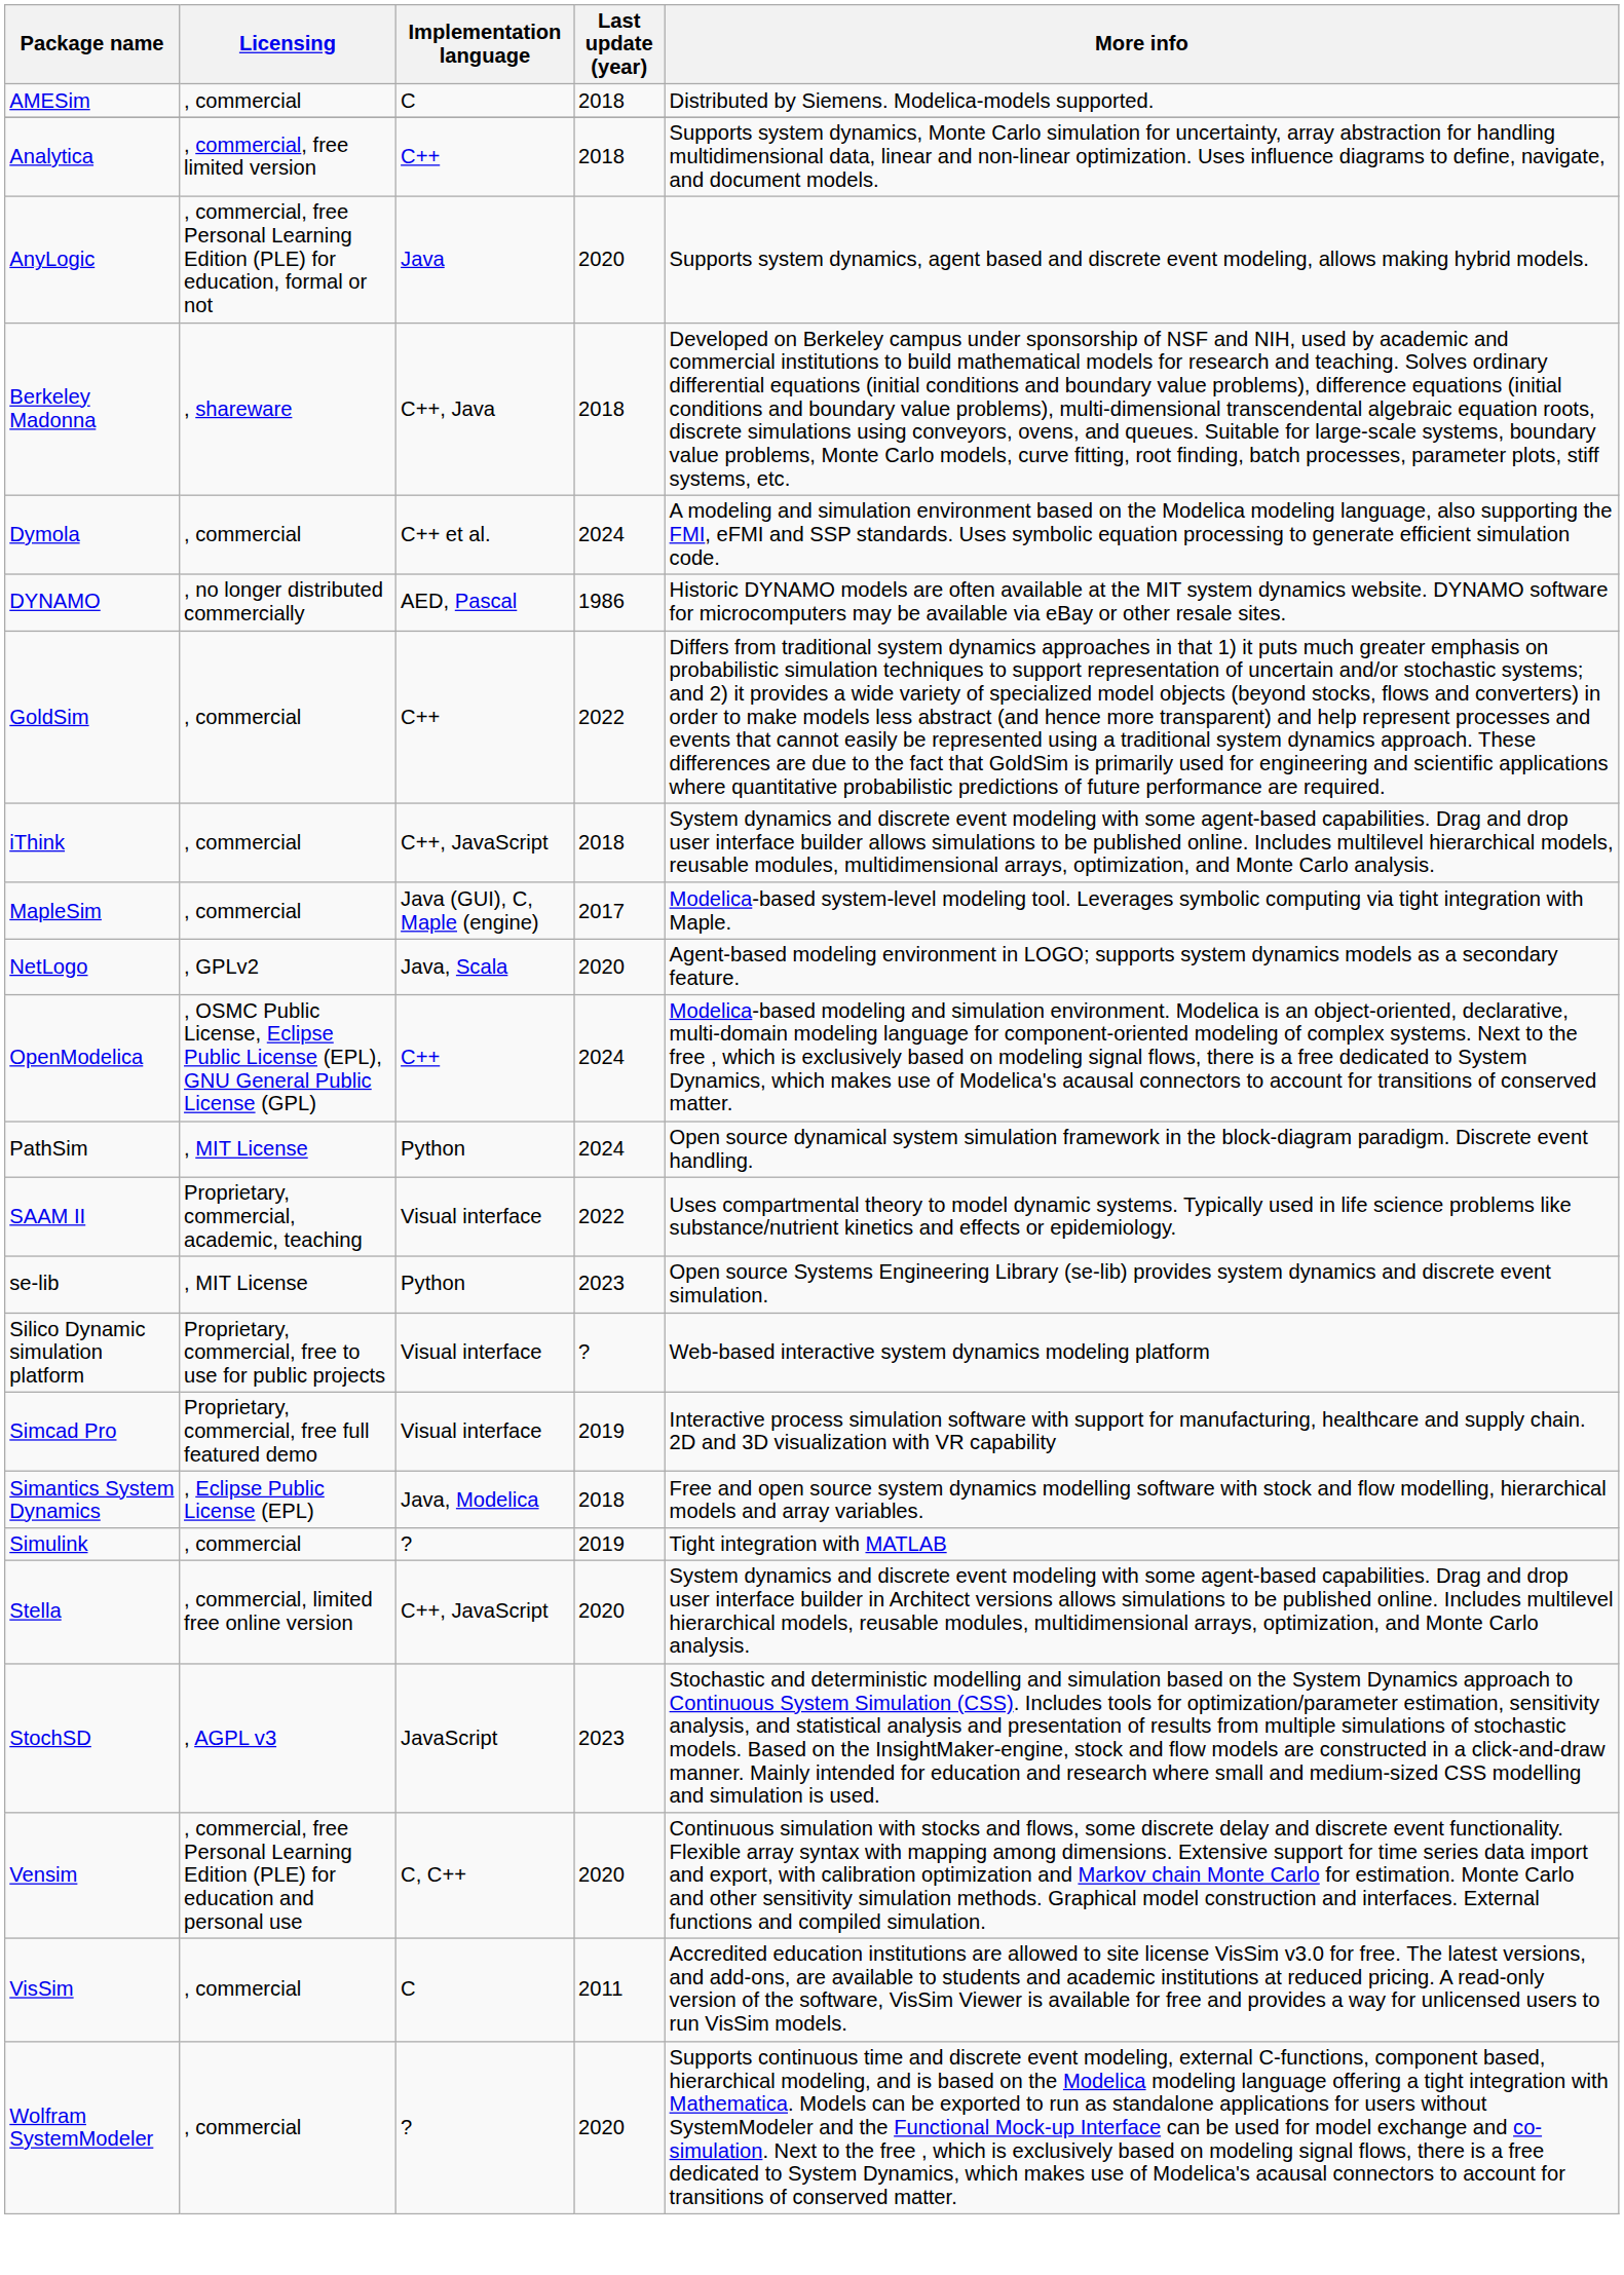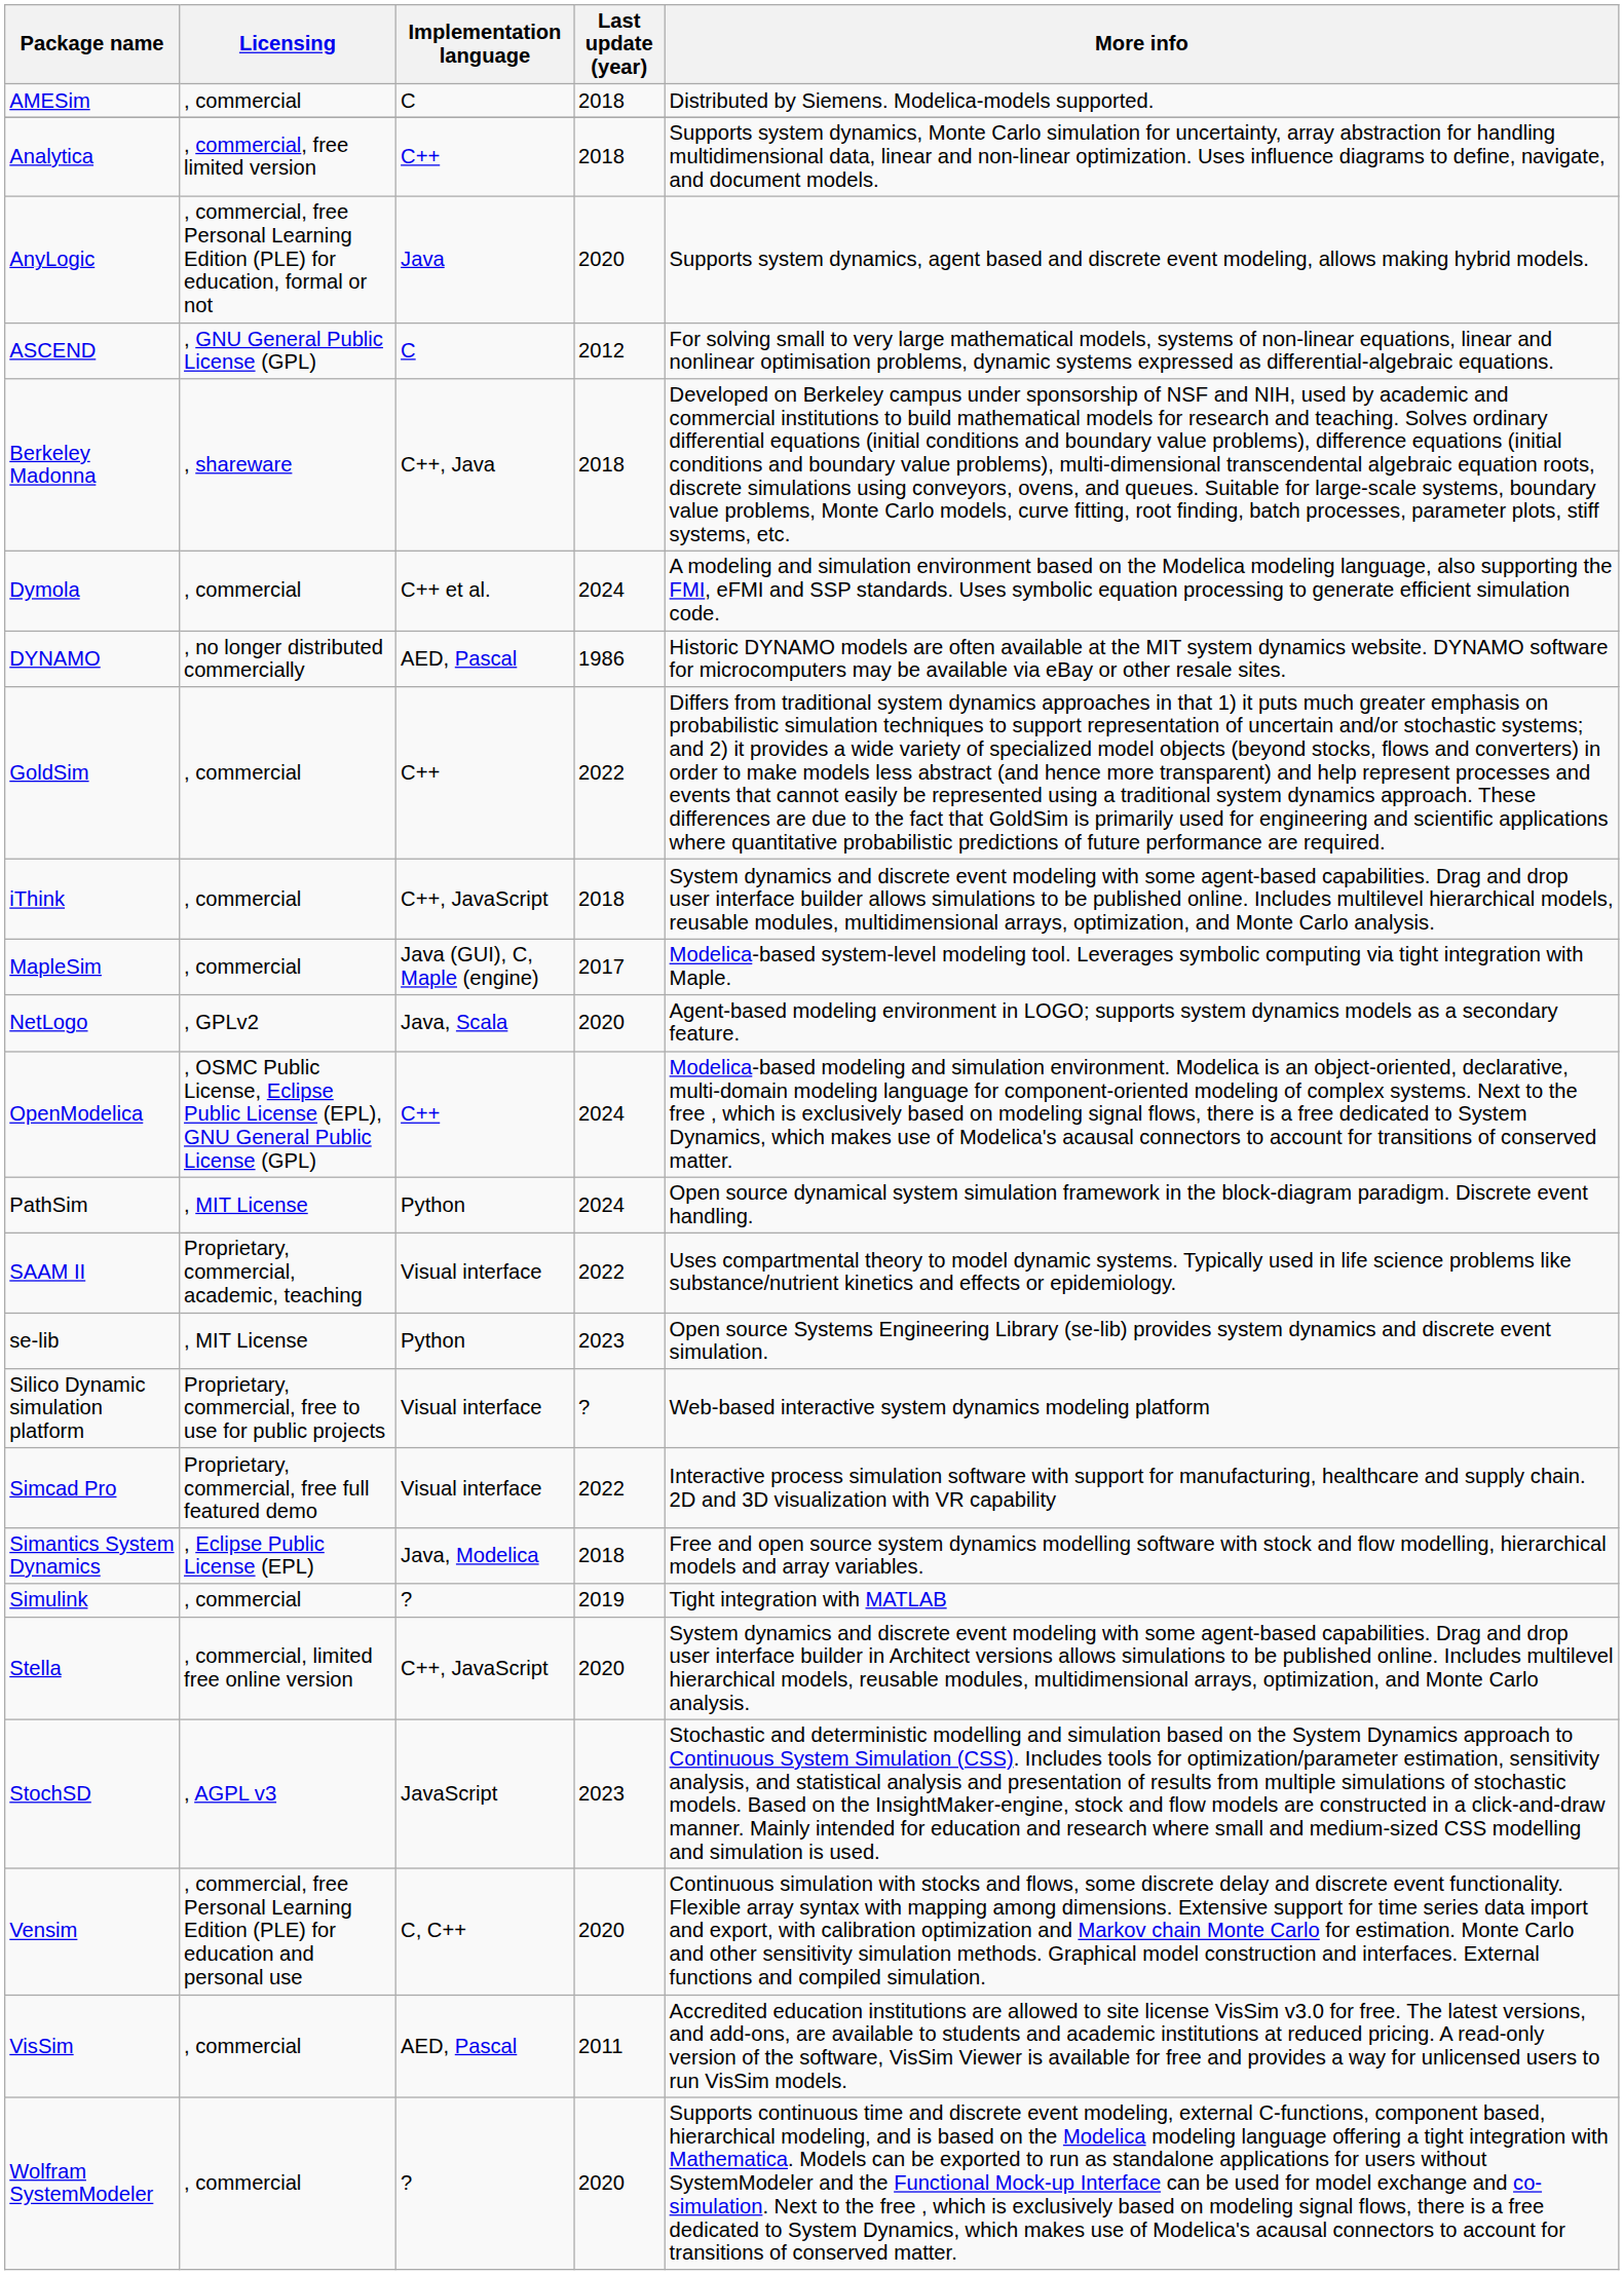 <table class="wikitable sortable">
 <tr>
 <th>Package name</th>
 <th><a href='#'>Licensing</a></th>
 <th>Implementation language</th>
 <th>Last update (year)</th>
 <th>More info</th>
 </tr>
 <tr>
 <td><a href='#'>AMESim</a></td>
 <td>, commercial</td>
 <td>C</td>
 <td>2018</td>
 <td>Distributed by Siemens. Modelica-models supported.</td>
 </tr>
 <tr>
 </tr>
 <tr>
 <td><a href='#'>Analytica</a></td>
 <td>, <a href='#'>commercial</a>, free limited version</td>
 <td><a href='#'>C++</a></td>
 <td>2018</td>
 <td>Supports system dynamics, Monte Carlo simulation for uncertainty, array abstraction for handling multidimensional data, linear and non-linear optimization. Uses influence diagrams to define, navigate, and document models.</td>
 </tr>
 <tr>
 <td><a href='#'>AnyLogic</a></td>
 <td>, commercial, free Personal Learning Edition (PLE) for education, formal or not</td>
 <td><a href='#'>Java</a></td>
 <td>2020</td>
 <td>Supports system dynamics, agent based and discrete event modeling, allows making hybrid models.</td>
+</tr>
+<tr>
+<td><a href='#'>ASCEND</a></td>
+<td>, <a href='#'>GNU General Public License</a> (GPL)</td>
+<td><a href='#'>C</a></td>
+<td>2012</td>
+<td>For solving small to very large mathematical models, systems of non-linear equations, linear and nonlinear optimisation problems, dynamic systems expressed as differential-algebraic equations.</td>
 </tr>
 <tr>
 <td><a href='#'>Berkeley Madonna</a></td>
 <td>, <a href='#'>shareware</a></td>
 <td>C++, Java</td>
 <td>2018</td>
 <td>Developed on Berkeley campus under sponsorship of NSF and NIH, used by academic and commercial institutions to build mathematical models for research and teaching. Solves ordinary differential equations (initial conditions and boundary value problems), difference equations (initial conditions and boundary value problems), multi-dimensional transcendental algebraic equation roots, discrete simulations using conveyors, ovens, and queues. Suitable for large-scale systems, boundary value problems, Monte Carlo models, curve fitting, root finding, batch processes, parameter plots, stiff systems, etc.</td>
 </tr>
 <tr>
 <td><a href='#'>Dymola</a></td>
 <td>, commercial</td>
 <td>C++ et al.</td>
 <td>2024</td>
 <td>A modeling and simulation environment based on the Modelica modeling language, also supporting the <a href='#'>FMI</a>, eFMI and SSP standards. Uses symbolic equation processing to generate efficient simulation code.</td>
 </tr>
 <tr>
 <td><a href='#'>DYNAMO</a></td>
 <td>, no longer distributed commercially</td>
 <td>AED, <a href='#'>Pascal</a></td>
 <td>1986</td>
 <td>Historic DYNAMO models are often available at the MIT system dynamics website. DYNAMO software for microcomputers may be available via eBay or other resale sites.</td>
 </tr>
 <tr>
 <td><a href='#'>GoldSim</a></td>
 <td>, commercial</td>
 <td>C++</td>
 <td>2022</td>
 <td>Differs from traditional system dynamics approaches in that 1) it puts much greater emphasis on probabilistic simulation techniques to support representation of uncertain and/or stochastic systems; and 2) it provides a wide variety of specialized model objects (beyond stocks, flows and converters) in order to make models less abstract (and hence more transparent) and help represent processes and events that cannot easily be represented using a traditional system dynamics approach. These differences are due to the fact that GoldSim is primarily used for engineering and scientific applications where quantitative probabilistic predictions of future performance are required.</td>
 </tr>
 <tr>
 <td><a href='#'>iThink</a></td>
 <td>, commercial</td>
 <td>C++, JavaScript</td>
 <td>2018</td>
 <td>System dynamics and discrete event modeling with some agent-based capabilities. Drag and drop user interface builder allows simulations to be published online. Includes multilevel hierarchical models, reusable modules, multidimensional arrays, optimization, and Monte Carlo analysis.</td>
 </tr>
 <tr>
 <td><a href='#'>MapleSim</a></td>
 <td>, commercial</td>
 <td>Java (GUI), C, <a href='#'>Maple</a> (engine)</td>
 <td>2017</td>
 <td><a href='#'>Modelica</a>-based system-level modeling tool. Leverages symbolic computing via tight integration with Maple.</td>
 </tr>
 <tr>
 <td><a href='#'>NetLogo</a></td>
 <td>, GPLv2</td>
 <td>Java, <a href='#'>Scala</a></td>
 <td>2020</td>
 <td>Agent-based modeling environment in LOGO; supports system dynamics models as a secondary feature.</td>
 </tr>
 <tr>
 <td><a href='#'>OpenModelica</a></td>
 <td>, OSMC Public License, <a href='#'>Eclipse Public License</a> (EPL), <a href='#'>GNU General Public License</a> (GPL)</td>
 <td><a href='#'>C++</a></td>
 <td>2024</td>
 <td><a href='#'>Modelica</a>-based modeling and simulation environment. Modelica is an object-oriented, declarative, multi-domain modeling language for component-oriented modeling of complex systems. Next to the free , which is exclusively based on modeling signal flows, there is a free  dedicated to System Dynamics, which makes use of Modelica's acausal connectors to account for transitions of conserved matter.</td>
 </tr>
 <tr>
 <td>PathSim</td>
 <td>, <a href='#'>MIT License</a></td>
 <td>Python</td>
 <td>2024</td>
 <td>Open source dynamical system simulation framework in the block-diagram paradigm. Discrete event handling.</td>
 </tr>
 <tr>
 <td><a href='#'>SAAM II</a></td>
 <td>Proprietary, commercial, academic, teaching</td>
 <td>Visual interface</td>
 <td>2022</td>
 <td>Uses compartmental theory to model dynamic systems. Typically used in life science problems like substance/nutrient kinetics and effects or epidemiology.</td>
 </tr>
 <tr>
 <td>se-lib</td>
 <td>, MIT License</td>
 <td>Python</td>
 <td>2023</td>
 <td>Open source Systems Engineering Library (se-lib) provides system dynamics and discrete event simulation.</td>
 </tr>
 <tr>
 <td>Silico Dynamic simulation platform</td>
 <td>Proprietary, commercial, free to use for public projects</td>
 <td>Visual interface</td>
 <td>?</td>
 <td>Web-based interactive system dynamics modeling platform</td>
 </tr>
 <tr>
 <td><a href='#'>Simcad Pro</a></td>
 <td>Proprietary, commercial, free full featured demo</td>
 <td>Visual interface</td>
-<td>2019</td>
+<td>2022</td>
 <td>Interactive process simulation software with support for manufacturing, healthcare and supply chain. 2D and 3D visualization with VR capability</td>
 </tr>
 <tr>
 <td><a href='#'>Simantics System Dynamics</a></td>
 <td>, <a href='#'>Eclipse Public License</a> (EPL)</td>
 <td>Java, <a href='#'>Modelica</a></td>
 <td>2018</td>
 <td>Free and open source system dynamics modelling software with stock and flow modelling, hierarchical models and array variables.</td>
 </tr>
 <tr>
 <td><a href='#'>Simulink</a></td>
 <td>, commercial</td>
 <td>?</td>
 <td>2019</td>
 <td>Tight integration with <a href='#'>MATLAB</a></td>
 </tr>
 <tr>
 <td><a href='#'>Stella</a></td>
 <td>, commercial, limited free online version</td>
 <td>C++, JavaScript</td>
 <td>2020</td>
 <td>System dynamics and discrete event modeling with some agent-based capabilities. Drag and drop user interface builder in Architect versions allows simulations to be published online. Includes multilevel hierarchical models, reusable modules, multidimensional arrays, optimization, and Monte Carlo analysis.</td>
 </tr>
 <tr>
 <td><a href='#'>StochSD</a></td>
 <td>, <a href='#'>AGPL v3</a></td>
 <td>JavaScript</td>
 <td>2023</td>
 <td>Stochastic and deterministic modelling and simulation based on the System Dynamics approach to <a href='#'>Continuous System Simulation (CSS)</a>. Includes tools for optimization/parameter estimation, sensitivity analysis, and statistical analysis and presentation of results from multiple simulations of stochastic models. Based on the InsightMaker-engine, stock and flow models are constructed in a click-and-draw manner. Mainly intended for education and research where small and medium-sized CSS modelling and simulation is used.</td>
 </tr>
 <tr>
 <td><a href='#'>Vensim</a></td>
 <td>, commercial, free Personal Learning Edition (PLE) for education and personal use</td>
 <td>C, C++</td>
 <td>2020</td>
 <td>Continuous simulation with stocks and flows, some discrete delay and discrete event functionality. Flexible array syntax with mapping among dimensions. Extensive support for time series data import and export, with calibration optimization and <a href='#'>Markov chain Monte Carlo</a> for estimation. Monte Carlo and other sensitivity simulation methods. Graphical model construction and interfaces. External functions and compiled simulation.</td>
 </tr>
 <tr>
 <td><a href='#'>VisSim</a></td>
 <td>, commercial</td>
-<td>C</td>
+<td>AED, <a href='#'>Pascal</a></td>
 <td>2011</td>
 <td>Accredited education institutions are allowed to site license VisSim v3.0 for free. The latest versions, and add-ons, are available to students and academic institutions at reduced pricing. A read-only version of the software, VisSim Viewer is available for free and provides a way for unlicensed users to run VisSim models.</td>
 </tr>
 <tr>
 <td><a href='#'>Wolfram SystemModeler</a></td>
 <td>, commercial</td>
 <td>?</td>
 <td>2020</td>
 <td>Supports continuous time and discrete event modeling, external C-functions, component based, hierarchical modeling, and is based on the <a href='#'>Modelica</a> modeling language offering a tight integration with <a href='#'>Mathematica</a>. Models can be exported to run as standalone applications for users without SystemModeler and the <a href='#'>Functional Mock-up Interface</a> can be used for model exchange and <a href='#'>co-simulation</a>. Next to the free , which is exclusively based on modeling signal flows, there is a free  dedicated to System Dynamics, which makes use of Modelica's acausal connectors to account for transitions of conserved matter.</td>
 </tr>
 </table>
